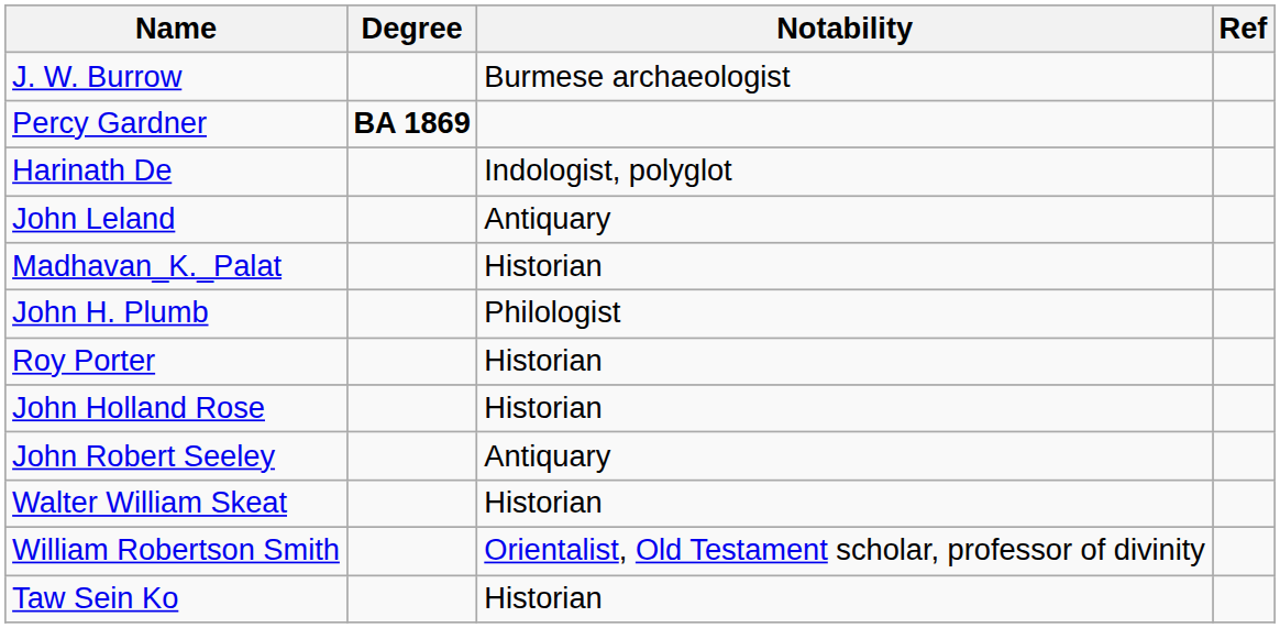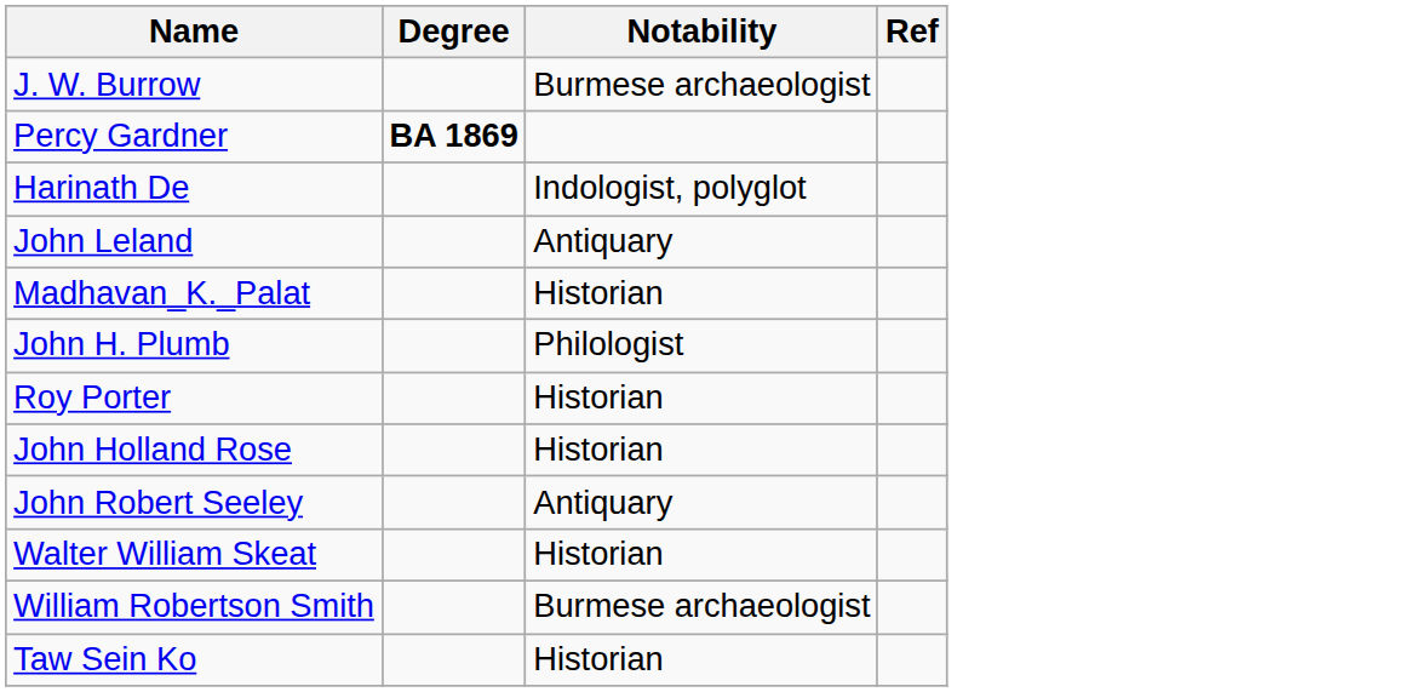 <table class="wikitable">
 <tr>
 <th>Name</th>
 <th>Degree</th>
 <th>Notability</th>
 <th>Ref</th>
 </tr>
 <tr>
 <td><a href='#'>J. W. Burrow</a></td>
 <td></td>
 <td>Burmese archaeologist</td>
 <td></td>
 </tr>
 <tr>
 <td><a href='#'>Percy Gardner</a></td>
 <td><strong>BA 1869</strong></td>
 <td></td>
 <td></td>
 </tr>
 <tr>
 <td><a href='#'>Harinath De</a></td>
 <td></td>
 <td>Indologist, polyglot</td>
 <td></td>
 </tr>
 <tr>
 <td><a href='#'>John Leland</a></td>
 <td></td>
 <td>Antiquary</td>
 <td></td>
 </tr>
 <tr>
 <td><a href='#'>Madhavan_K._Palat</a></td>
 <td></td>
 <td>Historian</td>
 <td></td>
 </tr>
 <tr>
 <td><a href='#'>John H. Plumb</a></td>
 <td></td>
 <td>Philologist</td>
 <td></td>
 </tr>
 <tr>
 <td><a href='#'>Roy Porter</a></td>
 <td></td>
 <td>Historian</td>
 <td></td>
 </tr>
 <tr>
 <td><a href='#'>John Holland Rose</a></td>
 <td></td>
 <td>Historian</td>
 <td></td>
 </tr>
 <tr>
 <td><a href='#'>John Robert Seeley</a></td>
 <td></td>
 <td>Antiquary</td>
 <td></td>
 </tr>
 <tr>
 <td><a href='#'>Walter William Skeat</a></td>
 <td></td>
 <td>Historian</td>
 <td></td>
 </tr>
 <tr>
 <td><a href='#'>William Robertson Smith</a></td>
 <td></td>
-<td><a href='#'>Orientalist</a>, <a href='#'>Old Testament</a> scholar, professor of divinity</td>
+<td>Burmese archaeologist</td>
 <td></td>
 </tr>
 <tr>
 <td><a href='#'>Taw Sein Ko</a></td>
 <td></td>
 <td>Historian</td>
 <td></td>
 </tr>
 </table>
